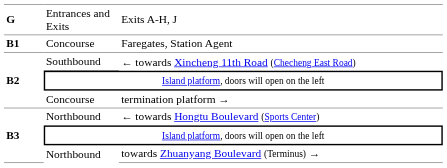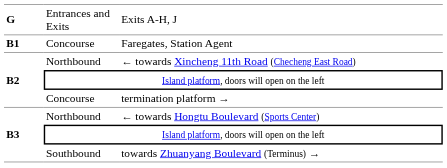 <table table border=0 cellspacing=0 cellpadding=3>
 <tr>
 <td style="border-top:solid 1px gray;border-bottom:solid 1px gray;" width=50><strong>G</strong></td>
 <td style="border-top:solid 1px gray;border-bottom:solid 1px gray;" width=100>Entrances and Exits</td>
 <td style="border-top:solid 1px gray;border-bottom:solid 1px gray;" width=450>Exits A-H, J</td>
 </tr>
 <tr>
 <td style="border-top:solid 0px gray;border-bottom:solid 1px gray;" width=50><strong>B1</strong></td>
 <td style="border-top:solid 0px gray;border-bottom:solid 1px gray;" width=100>Concourse</td>
 <td style="border-top:solid 0px gray;border-bottom:solid 1px gray;" width=450>Faregates, Station Agent</td>
 </tr>
 <tr>
 <td style="border-bottom:solid 1px gray;" rowspan=3><strong>B2</strong></td>
-<td style="border-bottom:solid 1px gray;">Southbound</td>
+<td>Northbound</td>
 <td>←  towards <a href='#'>Xincheng 11th Road</a> <small>(<a href='#'>Checheng East Road</a>)</small></td>
 </tr>
 <tr>
 <td style="border-right:solid 2px black;border-left:solid 2px black;border-top:solid 2px black;border-bottom:solid 2px black;text-align:center;" colspan=2><small><a href='#'>Island platform</a>, doors will open on the left</small></td>
 </tr>
 <tr>
 <td style="border-top:solid 0px gray;border-bottom:solid 1px gray;" width=100>Concourse</td>
 <td style="border-bottom:solid 1px gray;"> termination platform →</td>
 </tr>
 <tr>
 <td style="border-bottom:solid 1px gray;" rowspan=3><strong>B3</strong></td>
 <td>Northbound</td>
 <td>←  towards <a href='#'>Hongtu Boulevard</a> <small>(<a href='#'>Sports Center</a>)</small></td>
 </tr>
 <tr>
 <td style="border-right:solid 2px black;border-left:solid 2px black;border-top:solid 2px black;border-bottom:solid 2px black;text-align:center;" colspan=2><small><a href='#'>Island platform</a>, doors will open on the left</small></td>
 </tr>
 <tr>
-<td>Northbound</td>
+<td style="border-bottom:solid 1px gray;">Southbound</td>
 <td style="border-bottom:solid 1px gray;"> towards <a href='#'>Zhuanyang Boulevard</a> <small>(Terminus)</small> →</td>
 </tr>
 </table>
